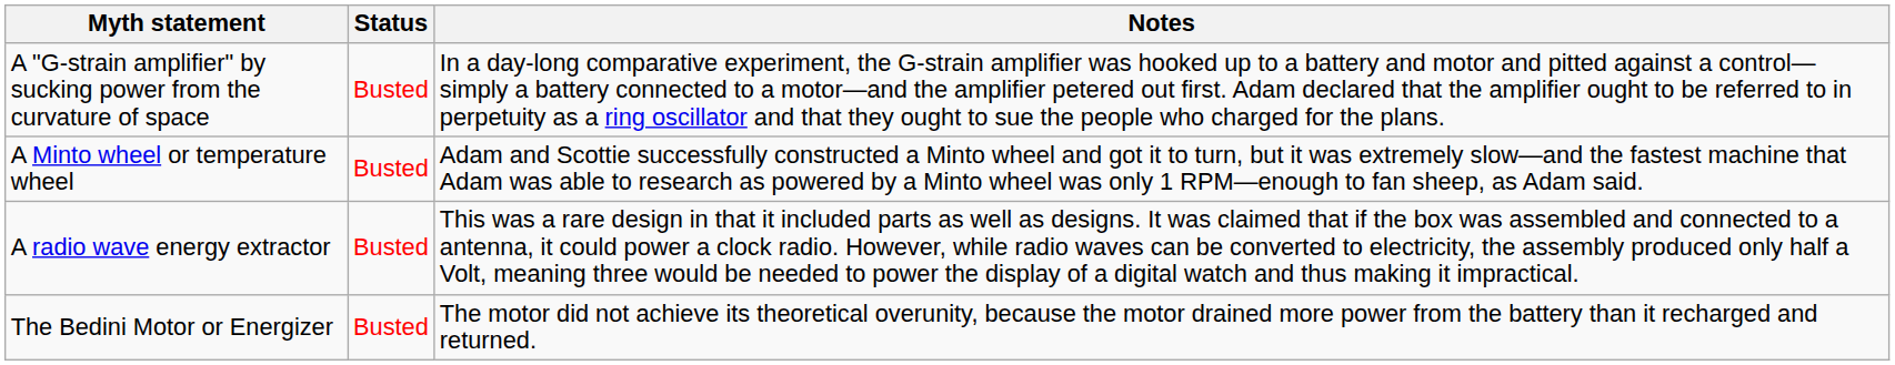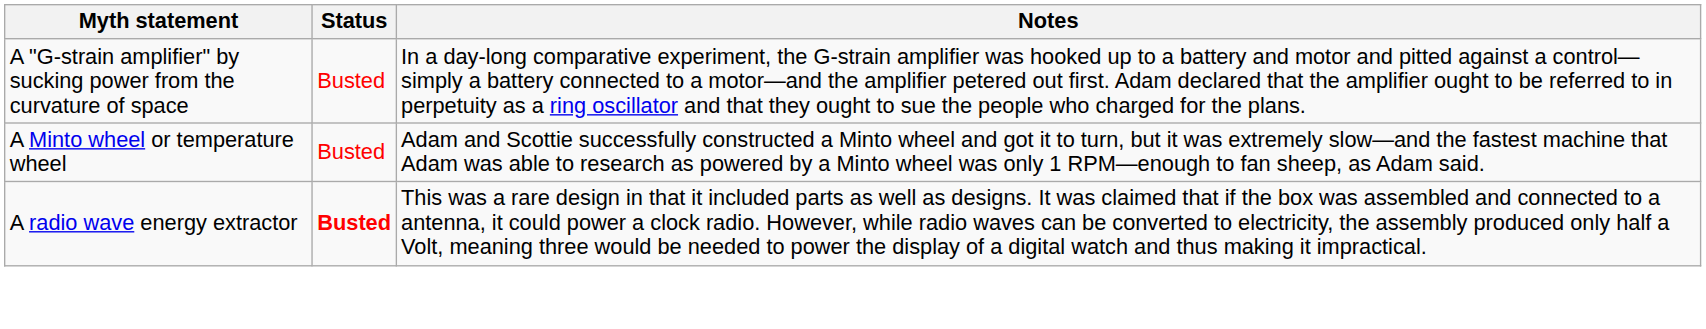 <table class="wikitable plainrowheaders">
 <tr>
 <th>Myth statement</th>
 <th>Status</th>
 <th>Notes</th>
 </tr>
 <tr>
 <td>A "G-strain amplifier" by sucking power from the curvature of space</td>
 <td style="color:red">Busted</td>
 <td>In a day-long comparative experiment, the G-strain amplifier was hooked up to a battery and motor and pitted against a control—simply a battery connected to a motor—and the amplifier petered out first. Adam declared that the amplifier ought to be referred to in perpetuity as a <a href='#'>ring oscillator</a> and that they ought to sue the people who charged for the plans.</td>
 </tr>
 <tr>
 <td>A <a href='#'>Minto wheel</a> or temperature wheel</td>
 <td style="color:red">Busted</td>
 <td>Adam and Scottie successfully constructed a Minto wheel and got it to turn, but it was extremely slow—and the fastest machine that Adam was able to research as powered by a Minto wheel was only 1 RPM—enough to fan sheep, as Adam said.</td>
 </tr>
 <tr>
 <td>A <a href='#'>radio wave</a> energy extractor</td>
-<td style="color:red">Busted</td>
+<td style="color:red"><strong>Busted</strong></td>
 <td>This was a rare design in that it included parts as well as designs. It was claimed that if the box was assembled and connected to a  antenna, it could power a clock radio. However, while radio waves can be converted to electricity, the assembly produced only half a Volt, meaning three would be needed to power the display of a digital watch and thus making it impractical.</td>
 </tr>
-<tr>
-<td>The Bedini Motor or Energizer</td>
-<td style="color:red">Busted</td>
-<td>The motor did not achieve its theoretical overunity, because the motor drained more power from the battery than it recharged and returned.</td>
-</tr>
 </table>
